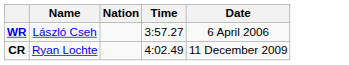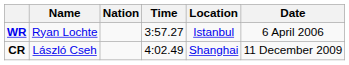 <table class=wikitable style=text-align:center>
 <tr>
 <th></th>
 <th>Name</th>
 <th>Nation</th>
 <th>Time</th>
+<th>Location</th>
 <th>Date</th>
 </tr>
 <tr>
 <td><strong><a href='#'>WR</a></strong></td>
-<td><a href='#'>László Cseh</a></td>
+<td><a href='#'>Ryan Lochte</a></td>
 <td></td>
 <td align=left>3:57.27</td>
+<td><a href='#'>Istanbul</a></td>
 <td>6 April 2006</td>
 </tr>
 <tr>
 <td><strong>CR</strong></td>
-<td><a href='#'>Ryan Lochte</a></td>
+<td><a href='#'>László Cseh</a></td>
 <td></td>
 <td align=left>4:02.49</td>
+<td><a href='#'>Shanghai</a></td>
 <td>11 December 2009</td>
 </tr>
 </table>
